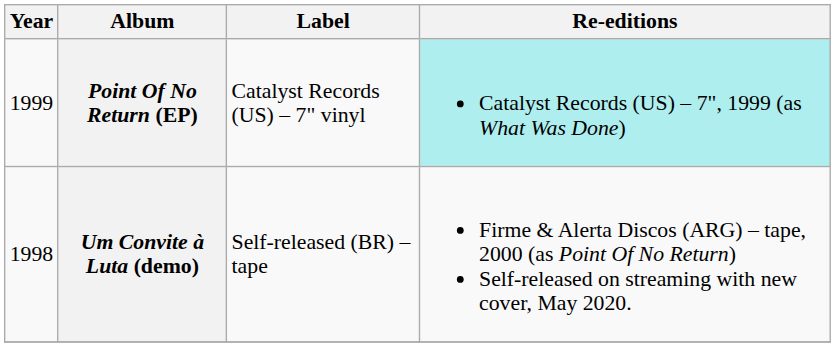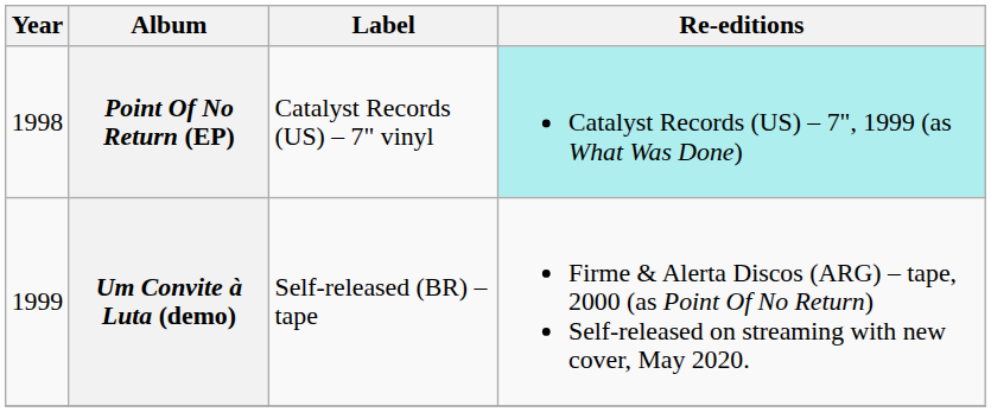 <table class="wikitable plainrowheaders">
 <tr>
 <th>Year</th>
 <th>Album</th>
 <th>Label</th>
 <th>Re-editions</th>
 </tr>
 <tr>
-<td>1999</td>
+<td>1998</td>
 <th scope="row"><em>Point Of No Return</em> (EP)</th>
 <td>Catalyst Records (US) – 7" vinyl</td>
 <td style="background: paleturquoise;"><br><ul><li>Catalyst Records (US) – 7", 1999 (as <em>What Was Done</em>)</li></ul></td>
 </tr>
 <tr>
-<td>1998</td>
+<td>1999</td>
 <th scope="row"><em>Um Convite à Luta</em> (demo)</th>
 <td>Self-released (BR) – tape</td>
 <td><br><ul><li>Firme & Alerta Discos (ARG) – tape, 2000 (as <em>Point Of No Return</em>)</li><li>Self-released on streaming with new cover, May 2020.</li></ul></td>
 </tr>
 <tr>
 </tr>
 </table>
